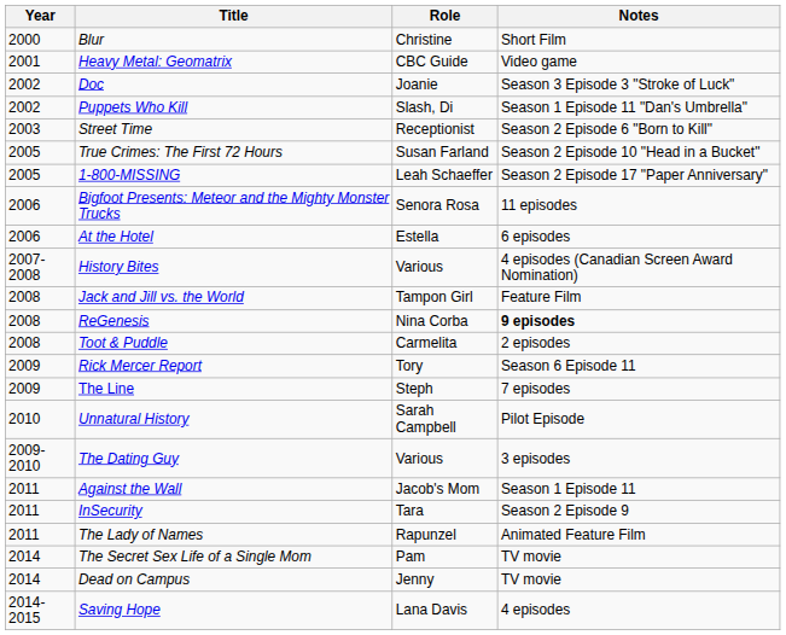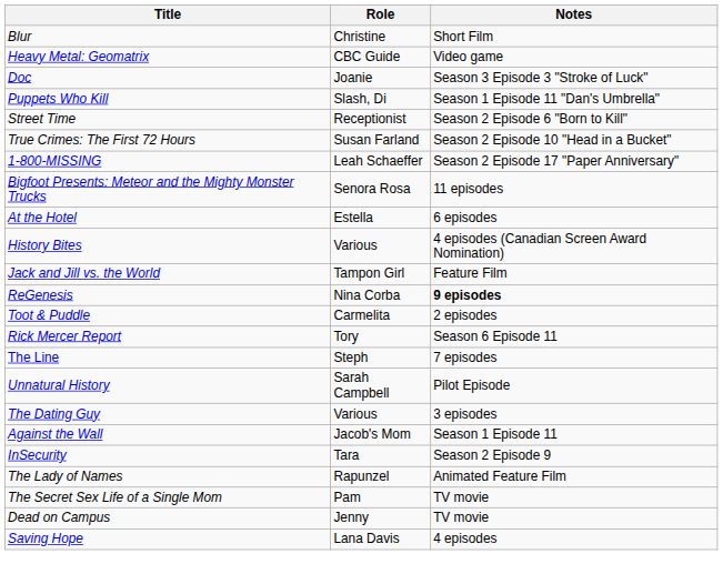 <table class="wikitable sortable">
 <tr>
-<th>Year</th>
 <th>Title</th>
 <th>Role</th>
 <th class="unsortable">Notes</th>
 </tr>
 <tr>
-<td>2000</td>
 <td><em>Blur</em></td>
 <td>Christine</td>
 <td>Short Film</td>
 </tr>
 <tr>
-<td>2001</td>
 <td><em><a href='#'>Heavy Metal: Geomatrix</a></em></td>
 <td>CBC Guide</td>
 <td>Video game</td>
 </tr>
 <tr>
-<td>2002</td>
 <td><em><a href='#'>Doc</a></em></td>
 <td>Joanie</td>
 <td>Season 3 Episode 3 "Stroke of Luck"</td>
 </tr>
 <tr>
-<td>2002</td>
 <td><em><a href='#'>Puppets Who Kill</a></em></td>
 <td>Slash, Di</td>
 <td>Season 1 Episode 11 "Dan's Umbrella"</td>
 </tr>
 <tr>
-<td>2003</td>
 <td><em>Street Time</em></td>
 <td>Receptionist</td>
 <td>Season 2 Episode 6 "Born to Kill"</td>
 </tr>
 <tr>
-<td>2005</td>
 <td><em>True Crimes: The First 72 Hours</em></td>
 <td>Susan Farland</td>
 <td>Season 2 Episode 10 "Head in a Bucket"</td>
 </tr>
 <tr>
-<td>2005</td>
 <td><em><a href='#'>1-800-MISSING</a></em></td>
 <td>Leah Schaeffer</td>
 <td>Season 2 Episode 17 "Paper Anniversary"</td>
 </tr>
 <tr>
-<td>2006</td>
 <td><em><a href='#'>Bigfoot Presents: Meteor and the Mighty Monster Trucks</a></em></td>
 <td>Senora Rosa</td>
 <td>11 episodes</td>
 </tr>
 <tr>
-<td>2006</td>
 <td><em><a href='#'>At the Hotel</a></em></td>
 <td>Estella</td>
 <td>6 episodes</td>
 </tr>
 <tr>
-<td>2007-2008</td>
 <td><em><a href='#'>History Bites</a></em></td>
 <td>Various</td>
 <td>4 episodes (Canadian Screen Award Nomination)</td>
 </tr>
 <tr>
-<td>2008</td>
 <td><em><a href='#'>Jack and Jill vs. the World</a></em></td>
 <td>Tampon Girl</td>
 <td>Feature Film</td>
 </tr>
 <tr>
-<td>2008</td>
 <td><em><a href='#'>ReGenesis</a></em></td>
 <td>Nina Corba</td>
 <td><strong>9 episodes</strong></td>
 </tr>
 <tr>
-<td>2008</td>
 <td><em><a href='#'>Toot & Puddle</a></em></td>
 <td>Carmelita</td>
 <td>2 episodes</td>
 </tr>
 <tr>
-<td>2009</td>
 <td><em><a href='#'>Rick Mercer Report</a></em></td>
 <td>Tory</td>
 <td>Season 6 Episode 11</td>
 </tr>
 <tr>
-<td>2009</td>
 <td data-sort-value="Line, The"><em><a href='#'></em>The Line<em></a></em></td>
 <td>Steph</td>
 <td>7 episodes</td>
 </tr>
 <tr>
-<td>2010</td>
 <td><em><a href='#'>Unnatural History</a></em></td>
 <td>Sarah Campbell</td>
 <td>Pilot Episode</td>
 </tr>
 <tr>
-<td>2009-2010</td>
 <td data-sort-value="Dating Guy, The"><em><a href='#'>The Dating Guy</a></em></td>
 <td>Various</td>
 <td>3 episodes</td>
 </tr>
 <tr>
-<td>2011</td>
 <td><em><a href='#'>Against the Wall</a></em></td>
 <td>Jacob's Mom</td>
 <td>Season 1 Episode 11</td>
 </tr>
 <tr>
-<td>2011</td>
 <td><em><a href='#'>InSecurity</a></em></td>
 <td>Tara</td>
 <td>Season 2 Episode 9</td>
 </tr>
 <tr>
-<td>2011</td>
 <td data-sort-value="Lady of Names, The"><em>The Lady of Names</em></td>
 <td>Rapunzel</td>
 <td>Animated Feature Film</td>
 </tr>
 <tr>
-<td>2014</td>
 <td data-sort-value="Secret Sex Life of a Single Mom, The"><em>The Secret Sex Life of a Single Mom</em></td>
 <td>Pam</td>
 <td>TV movie</td>
 </tr>
 <tr>
-<td>2014</td>
 <td><em>Dead on Campus</em></td>
 <td>Jenny</td>
 <td>TV movie</td>
 </tr>
 <tr>
-<td>2014-2015</td>
 <td><em><a href='#'>Saving Hope</a></em></td>
 <td>Lana Davis</td>
 <td>4 episodes</td>
 </tr>
 </table>
